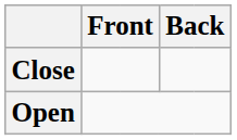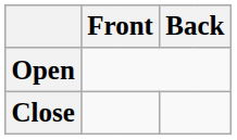 <table class=wikitable style=text-align:center>
 <tr>
 <th></th>
 <th colspan=2>Front</th>
 <th colspan=2>Back</th>
+</tr>
+<tr>
+<th>Open</th>
+<td style=border-width:0></td>
+<td style=border-width:0></td>
+<td style=border-width:0></td>
+<td style=border-width:0></td>
 </tr>
 <tr>
 <th>Close</th>
 <td style=border-right-width:0></td>
 <td style=border-left-width:0></td>
 <td style=border-right-width:0></td>
 <td style=border-left-width:0></td>
 </tr>
-<tr>
-<th>Open</th>
-<td style=border-width:0></td>
-<td style=border-width:0></td>
-<td style=border-width:0></td>
-<td style=border-width:0></td>
-</tr>
 </table>
